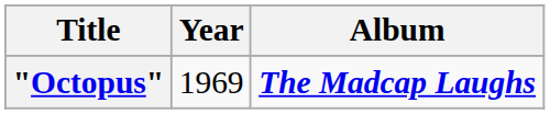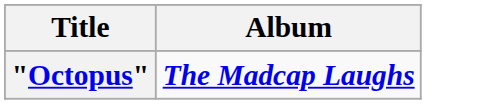 <table class="wikitable plainrowheaders" style="text-align:center">
 <tr>
 <th scope="col">Title</th>
-<th scope="col">Year</th>
 <th scope="col">Album</th>
 </tr>
 <tr>
 <th scope="row">"<a href='#'>Octopus</a>"</th>
-<td>1969</td>
 <td><strong><em><a href='#'>The Madcap Laughs</a></em></strong></td>
 </tr>
 </table>
